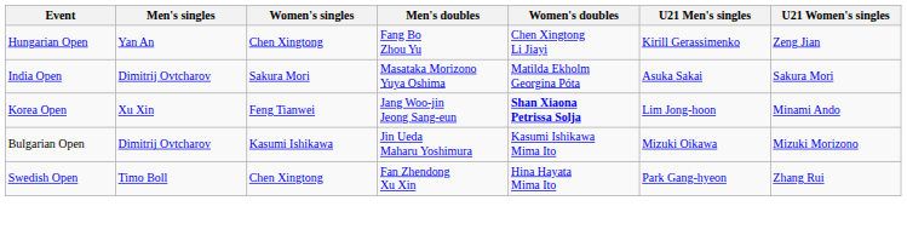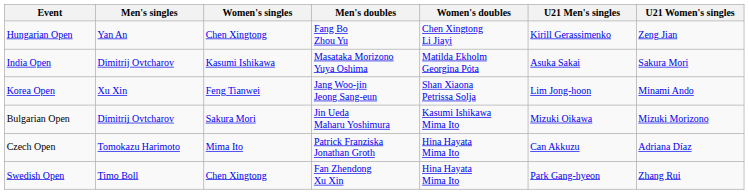 <table class=wikitable style="font-size:90%">
 <tr>
 <th width="125">Event</th>
 <th width="150">Men's singles</th>
 <th width="150">Women's singles</th>
 <th width="150">Men's doubles</th>
 <th width="150">Women's doubles</th>
 <th width="150">U21 Men's singles</th>
 <th width="150">U21 Women's singles</th>
 </tr>
 <tr>
 <td> <a href='#'>Hungarian Open</a></td>
 <td> <a href='#'>Yan An</a></td>
 <td> <a href='#'>Chen Xingtong</a></td>
 <td> <a href='#'>Fang Bo</a><br> <a href='#'>Zhou Yu</a></td>
 <td> <a href='#'>Chen Xingtong</a><br> <a href='#'>Li Jiayi</a></td>
 <td> <a href='#'>Kirill Gerassimenko</a></td>
 <td> <a href='#'>Zeng Jian</a></td>
 </tr>
 <tr>
 <td> <a href='#'>India Open</a></td>
 <td> <a href='#'>Dimitrij Ovtcharov</a></td>
-<td> <a href='#'>Sakura Mori</a></td>
+<td> <a href='#'>Kasumi Ishikawa</a></td>
 <td> <a href='#'>Masataka Morizono</a><br> <a href='#'>Yuya Oshima</a></td>
 <td> <a href='#'>Matilda Ekholm</a><br> <a href='#'>Georgina Póta</a></td>
 <td> <a href='#'>Asuka Sakai</a></td>
 <td> <a href='#'>Sakura Mori</a></td>
 </tr>
 <tr>
 <td> <a href='#'>Korea Open</a></td>
 <td> <a href='#'>Xu Xin</a></td>
 <td> <a href='#'>Feng Tianwei</a></td>
 <td> <a href='#'>Jang Woo-jin</a><br> <a href='#'>Jeong Sang-eun</a></td>
-<td><strong> <a href='#'>Shan Xiaona</a><br> <a href='#'>Petrissa Solja</a></strong></td>
+<td> <a href='#'>Shan Xiaona</a><br> <a href='#'>Petrissa Solja</a></td>
 <td> <a href='#'>Lim Jong-hoon</a></td>
 <td> <a href='#'>Minami Ando</a></td>
 </tr>
 <tr>
 <td> Bulgarian Open</td>
 <td> <a href='#'>Dimitrij Ovtcharov</a></td>
-<td> <a href='#'>Kasumi Ishikawa</a></td>
+<td> <a href='#'>Sakura Mori</a></td>
 <td> <a href='#'>Jin Ueda</a><br> <a href='#'>Maharu Yoshimura</a></td>
 <td> <a href='#'>Kasumi Ishikawa</a><br> <a href='#'>Mima Ito</a></td>
 <td> <a href='#'>Mizuki Oikawa</a></td>
 <td> <a href='#'>Mizuki Morizono</a></td>
+</tr>
+<tr>
+<td> Czech Open</td>
+<td> <a href='#'>Tomokazu Harimoto</a></td>
+<td> <a href='#'>Mima Ito</a></td>
+<td> <a href='#'>Patrick Franziska</a><br> <a href='#'>Jonathan Groth</a></td>
+<td> <a href='#'>Hina Hayata</a><br> <a href='#'>Mima Ito</a></td>
+<td> <a href='#'>Can Akkuzu</a></td>
+<td> <a href='#'>Adriana Díaz</a></td>
 </tr>
 <tr>
 <td> <a href='#'>Swedish Open</a></td>
 <td> <a href='#'>Timo Boll</a></td>
 <td> <a href='#'>Chen Xingtong</a></td>
 <td> <a href='#'>Fan Zhendong</a><br> <a href='#'>Xu Xin</a></td>
 <td> <a href='#'>Hina Hayata</a><br> <a href='#'>Mima Ito</a></td>
 <td> <a href='#'>Park Gang-hyeon</a></td>
 <td> <a href='#'>Zhang Rui</a></td>
 </tr>
 </table>
